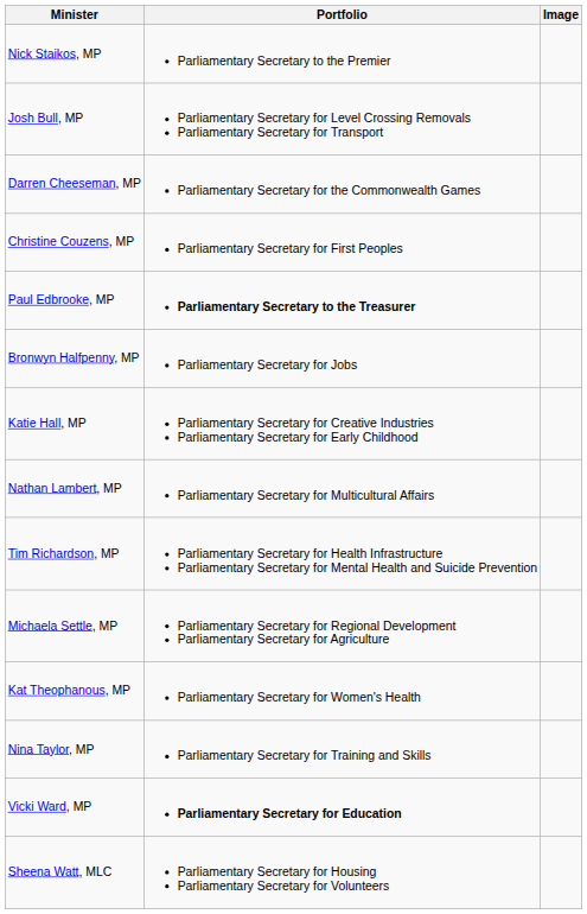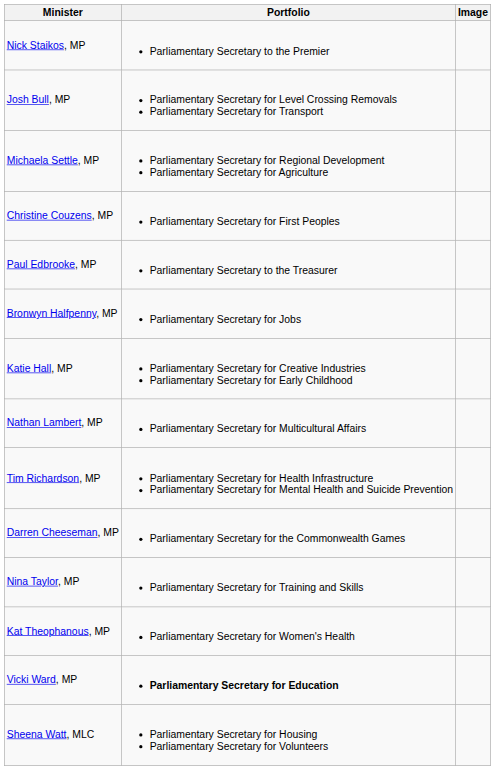 <table class="wikitable">
 <tr>
 <th><strong>Minister</strong></th>
 <th><strong>Portfolio</strong></th>
 <th><strong>Image</strong></th>
 </tr>
 <tr>
 <td><a href='#'>Nick Staikos</a>, MP</td>
 <td><br><ul><li>Parliamentary Secretary to the Premier</li></ul></td>
 <td></td>
 </tr>
 <tr>
 <td><a href='#'>Josh Bull</a>, MP</td>
 <td><br><ul><li>Parliamentary Secretary for Level Crossing Removals</li><li>Parliamentary Secretary for Transport</li></ul></td>
 <td></td>
 </tr>
 <tr>
-<td><a href='#'>Darren Cheeseman</a>, MP</td>
-<td><br><ul><li>Parliamentary Secretary for the Commonwealth Games</li></ul></td>
+<td><a href='#'>Michaela Settle</a>, MP</td>
+<td><br><ul><li>Parliamentary Secretary for Regional Development</li><li>Parliamentary Secretary for Agriculture</li></ul></td>
 <td></td>
 </tr>
 <tr>
 <td><a href='#'>Christine Couzens</a>, MP</td>
 <td><br><ul><li>Parliamentary Secretary for First Peoples</li></ul></td>
 <td></td>
 </tr>
 <tr>
 <td><a href='#'>Paul Edbrooke</a>, MP</td>
-<td><strong><br><ul><li>Parliamentary Secretary to the Treasurer</li></ul></strong></td>
+<td><br><ul><li>Parliamentary Secretary to the Treasurer</li></ul></td>
 <td></td>
 </tr>
 <tr>
 <td><a href='#'>Bronwyn Halfpenny</a>, MP</td>
 <td><br><ul><li>Parliamentary Secretary for Jobs</li></ul></td>
 <td></td>
 </tr>
 <tr>
 <td><a href='#'>Katie Hall</a>, MP</td>
 <td><br><ul><li>Parliamentary Secretary for Creative Industries</li><li>Parliamentary Secretary for Early Childhood</li></ul></td>
 <td></td>
 </tr>
 <tr>
 <td><a href='#'>Nathan Lambert</a>, MP</td>
 <td><br><ul><li>Parliamentary Secretary for Multicultural Affairs</li></ul></td>
 <td></td>
 </tr>
 <tr>
 <td><a href='#'>Tim Richardson</a>, MP</td>
 <td><br><ul><li>Parliamentary Secretary for Health Infrastructure</li><li>Parliamentary Secretary for Mental Health and Suicide Prevention</li></ul></td>
 <td></td>
 </tr>
 <tr>
-<td><a href='#'>Michaela Settle</a>, MP</td>
-<td><br><ul><li>Parliamentary Secretary for Regional Development</li><li>Parliamentary Secretary for Agriculture</li></ul></td>
+<td><a href='#'>Darren Cheeseman</a>, MP</td>
+<td><br><ul><li>Parliamentary Secretary for the Commonwealth Games</li></ul></td>
+<td></td>
+</tr>
+<tr>
+<td><a href='#'>Nina Taylor</a>, MP</td>
+<td><br><ul><li>Parliamentary Secretary for Training and Skills</li></ul></td>
 <td></td>
 </tr>
 <tr>
 <td><a href='#'>Kat Theophanous</a>, MP</td>
 <td><br><ul><li>Parliamentary Secretary for Women's Health</li></ul></td>
-<td></td>
-</tr>
-<tr>
-<td><a href='#'>Nina Taylor</a>, MP</td>
-<td><br><ul><li>Parliamentary Secretary for Training and Skills</li></ul></td>
 <td></td>
 </tr>
 <tr>
 <td><a href='#'>Vicki Ward</a>, MP</td>
 <td><strong><br><ul><li>Parliamentary Secretary for Education</li></ul></strong></td>
 <td></td>
 </tr>
 <tr>
 <td><a href='#'>Sheena Watt</a>, MLC</td>
 <td><br><ul><li>Parliamentary Secretary for Housing</li><li>Parliamentary Secretary for Volunteers</li></ul></td>
 <td></td>
 </tr>
 </table>
